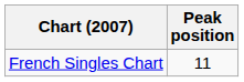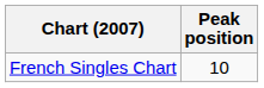 <table class="wikitable">
 <tr>
 <th scope=col>Chart (2007)</th>
 <th scope=col>Peak<br>position</th>
 </tr>
 <tr>
 <td><a href='#'>French Singles Chart</a></td>
-<td align="center">11</td>
+<td align="center">10</td>
 </tr>
 </table>
